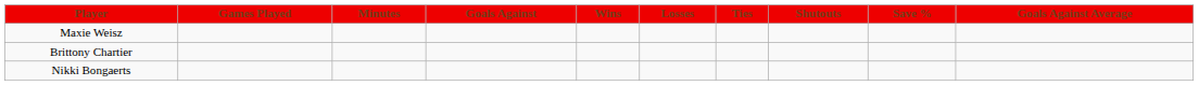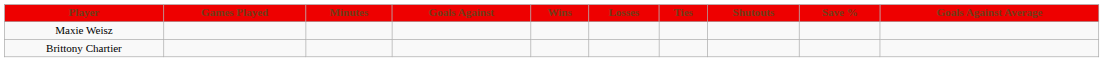 <table class="wikitable" style="width:80%;">
 <tr style="text-align:center; background:#e00; color:#733d1a;">
 <td><strong>Player</strong></td>
 <td><strong>Games Played</strong></td>
 <td><strong>Minutes</strong></td>
 <td><strong>Goals Against</strong></td>
 <td><strong>Wins</strong></td>
 <td><strong>Losses</strong></td>
 <td><strong>Ties</strong></td>
 <td><strong>Shutouts</strong></td>
 <td><strong>Save %</strong></td>
 <td><strong>Goals Against Average</strong></td>
 </tr>
 <tr style="text-align:center;" bgcolor="">
 <td>Maxie Weisz</td>
 <td></td>
 <td></td>
 <td></td>
 <td></td>
 <td></td>
 <td></td>
 <td></td>
 <td></td>
 <td></td>
 </tr>
 <tr style="text-align:center;" bgcolor="">
 <td>Brittony Chartier</td>
 <td></td>
 <td></td>
 <td></td>
 <td></td>
 <td></td>
 <td></td>
 <td></td>
 <td></td>
 <td></td>
 </tr>
-<tr style="text-align:center;" bgcolor="">
-<td>Nikki Bongaerts</td>
-<td></td>
-<td></td>
-<td></td>
-<td></td>
-<td></td>
-<td></td>
-<td></td>
-<td></td>
-<td></td>
-</tr>
 </table>
